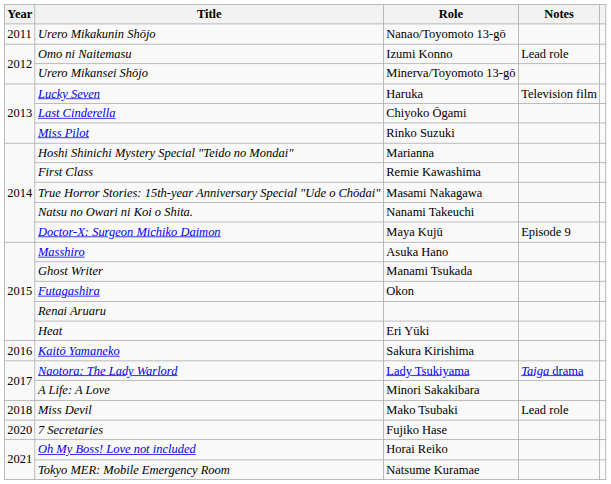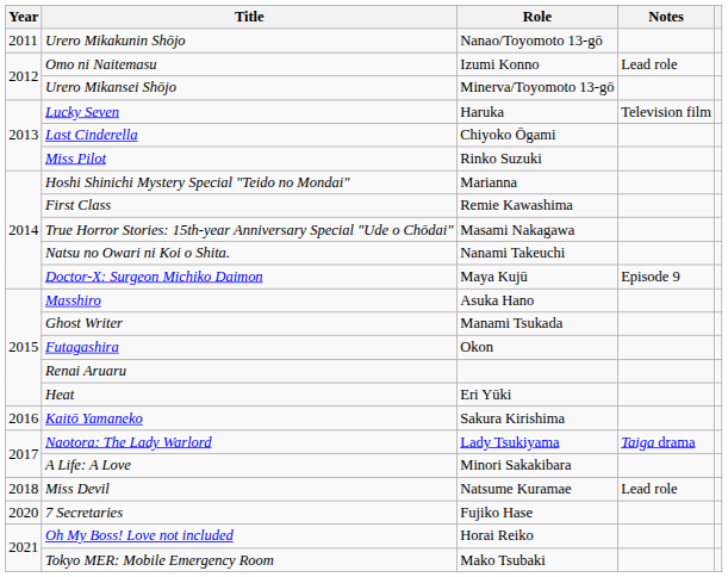 <table class="wikitable">
 <tr>
 <th>Year</th>
 <th>Title</th>
 <th>Role</th>
 <th>Notes</th>
 <th></th>
 </tr>
 <tr>
 <td>2011</td>
 <td><em>Urero Mikakunin Shōjo</em></td>
 <td>Nanao/Toyomoto 13-gō</td>
 <td></td>
 <td></td>
 </tr>
 <tr>
 <td rowspan="2">2012</td>
 <td><em>Omo ni Naitemasu</em></td>
 <td>Izumi Konno</td>
 <td>Lead role</td>
 <td></td>
 </tr>
 <tr>
 <td><em>Urero Mikansei Shōjo</em></td>
 <td>Minerva/Toyomoto 13-gō</td>
 <td></td>
 <td></td>
 </tr>
 <tr>
 <td rowspan="3">2013</td>
 <td><em><a href='#'>Lucky Seven</a></em></td>
 <td>Haruka</td>
 <td>Television film</td>
 <td></td>
 </tr>
 <tr>
 <td><em><a href='#'>Last Cinderella</a></em></td>
 <td>Chiyoko Ōgami</td>
 <td></td>
 <td></td>
 </tr>
 <tr>
 <td><em><a href='#'>Miss Pilot</a></em></td>
 <td>Rinko Suzuki</td>
 <td></td>
 <td></td>
 </tr>
 <tr>
 <td rowspan="5">2014</td>
 <td><em>Hoshi Shinichi Mystery Special "Teido no Mondai"</em></td>
 <td>Marianna</td>
 <td></td>
 <td></td>
 </tr>
 <tr>
 <td><em>First Class</em></td>
 <td>Remie Kawashima</td>
 <td></td>
 <td></td>
 </tr>
 <tr>
 <td><em>True Horror Stories: 15th-year Anniversary Special "Ude o Chōdai"</em></td>
 <td>Masami Nakagawa</td>
 <td></td>
 <td></td>
 </tr>
 <tr>
 <td><em>Natsu no Owari ni Koi o Shita.</em></td>
 <td>Nanami Takeuchi</td>
 <td></td>
 <td></td>
 </tr>
 <tr>
 <td><em><a href='#'>Doctor-X: Surgeon Michiko Daimon</a></em></td>
 <td>Maya Kujū</td>
 <td>Episode 9</td>
 <td></td>
 </tr>
 <tr>
 <td rowspan="5">2015</td>
 <td><em><a href='#'>Masshiro</a></em></td>
 <td>Asuka Hano</td>
 <td></td>
 <td></td>
 </tr>
 <tr>
 <td><em>Ghost Writer</em></td>
 <td>Manami Tsukada</td>
 <td></td>
 <td></td>
 </tr>
 <tr>
 <td><em><a href='#'>Futagashira</a></em></td>
 <td>Okon</td>
 <td></td>
 <td></td>
 </tr>
 <tr>
 <td><em>Renai Aruaru</em></td>
 <td></td>
 <td></td>
 <td></td>
 </tr>
 <tr>
 <td><em>Heat</em></td>
 <td>Eri Yūki</td>
 <td></td>
 <td></td>
 </tr>
 <tr>
 <td>2016</td>
 <td><em><a href='#'>Kaitō Yamaneko</a></em></td>
 <td>Sakura Kirishima</td>
 <td></td>
 <td></td>
 </tr>
 <tr>
 <td rowspan="2">2017</td>
 <td><em><a href='#'>Naotora: The Lady Warlord</a></em></td>
 <td><a href='#'>Lady Tsukiyama</a></td>
 <td><a href='#'><em>Taiga</em> drama</a></td>
 <td></td>
 </tr>
 <tr>
 <td><em>A Life: A Love</em></td>
 <td>Minori Sakakibara</td>
 <td></td>
 <td></td>
 </tr>
 <tr>
 <td>2018</td>
 <td><em>Miss Devil</em></td>
-<td>Mako Tsubaki</td>
+<td>Natsume Kuramae</td>
 <td>Lead role</td>
 <td></td>
 </tr>
 <tr>
 <td>2020</td>
 <td><em>7 Secretaries</em></td>
 <td>Fujiko Hase</td>
 <td></td>
 <td></td>
 </tr>
 <tr>
 <td rowspan="2">2021</td>
 <td><em><a href='#'>Oh My Boss! Love not included</a></em></td>
 <td>Horai Reiko</td>
 <td></td>
 <td></td>
 </tr>
 <tr>
 <td><em>Tokyo MER: Mobile Emergency Room</em></td>
-<td>Natsume Kuramae</td>
+<td>Mako Tsubaki</td>
 <td></td>
 <td></td>
 </tr>
 </table>
